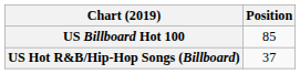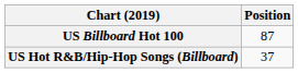 <table class="wikitable sortable plainrowheaders" style="text-align:center">
 <tr>
 <th scope="col">Chart (2019)</th>
 <th scope="col">Position</th>
 </tr>
 <tr>
 <th scope="row">US <em>Billboard</em> Hot 100</th>
-<td>85</td>
+<td>87</td>
 </tr>
 <tr>
 <th scope="row">US Hot R&B/Hip-Hop Songs (<em>Billboard</em>)</th>
 <td>37</td>
 </tr>
 </table>
